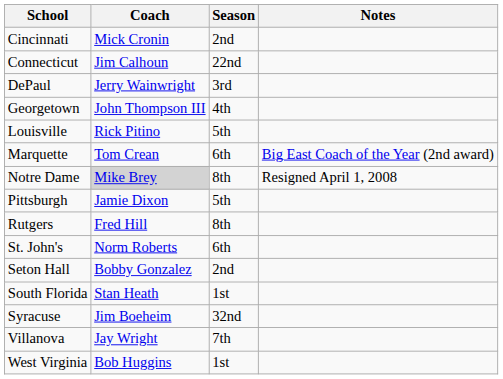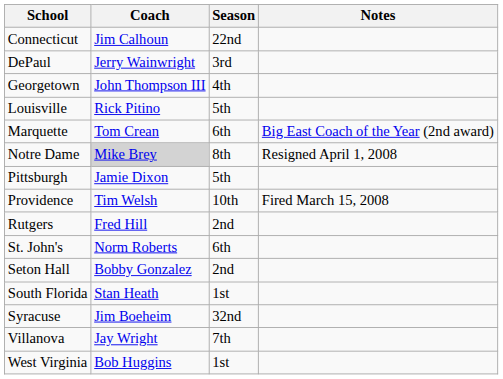 <table class="wikitable">
 <tr>
 <th>School</th>
 <th>Coach</th>
 <th>Season</th>
 <th>Notes</th>
-</tr>
-<tr>
-<td>Cincinnati</td>
-<td><a href='#'>Mick Cronin</a></td>
-<td>2nd</td>
-<td></td>
 </tr>
 <tr>
 <td>Connecticut</td>
 <td><a href='#'>Jim Calhoun</a></td>
 <td>22nd</td>
 <td></td>
 </tr>
 <tr>
 <td>DePaul</td>
 <td><a href='#'>Jerry Wainwright</a></td>
 <td>3rd</td>
 <td></td>
 </tr>
 <tr>
 <td>Georgetown</td>
 <td><a href='#'>John Thompson III</a></td>
 <td>4th</td>
 <td></td>
 </tr>
 <tr>
 <td>Louisville</td>
 <td><a href='#'>Rick Pitino</a></td>
 <td>5th</td>
 <td></td>
 </tr>
 <tr>
 <td>Marquette</td>
 <td><a href='#'>Tom Crean</a></td>
 <td>6th</td>
 <td><a href='#'>Big East Coach of the Year</a> (2nd award)</td>
 </tr>
 <tr>
 <td>Notre Dame</td>
 <td style="background: lightgrey;"><a href='#'>Mike Brey</a></td>
 <td>8th</td>
 <td>Resigned April 1, 2008</td>
 </tr>
 <tr>
 <td>Pittsburgh</td>
 <td><a href='#'>Jamie Dixon</a></td>
 <td>5th</td>
 <td></td>
 </tr>
 <tr>
+<td>Providence</td>
+<td><a href='#'>Tim Welsh</a></td>
+<td>10th</td>
+<td>Fired March 15, 2008</td>
+</tr>
+<tr>
 <td>Rutgers</td>
 <td><a href='#'>Fred Hill</a></td>
-<td>8th</td>
+<td>2nd</td>
 <td></td>
 </tr>
 <tr>
 <td>St. John's</td>
 <td><a href='#'>Norm Roberts</a></td>
 <td>6th</td>
 <td></td>
 </tr>
 <tr>
 <td>Seton Hall</td>
 <td><a href='#'>Bobby Gonzalez</a></td>
 <td>2nd</td>
 <td></td>
 </tr>
 <tr>
 <td>South Florida</td>
 <td><a href='#'>Stan Heath</a></td>
 <td>1st</td>
 <td></td>
 </tr>
 <tr>
 <td>Syracuse</td>
 <td><a href='#'>Jim Boeheim</a></td>
 <td>32nd</td>
 <td></td>
 </tr>
 <tr>
 <td>Villanova</td>
 <td><a href='#'>Jay Wright</a></td>
 <td>7th</td>
 <td></td>
 </tr>
 <tr>
 <td>West Virginia</td>
 <td><a href='#'>Bob Huggins</a></td>
 <td>1st</td>
 <td></td>
 </tr>
 </table>
